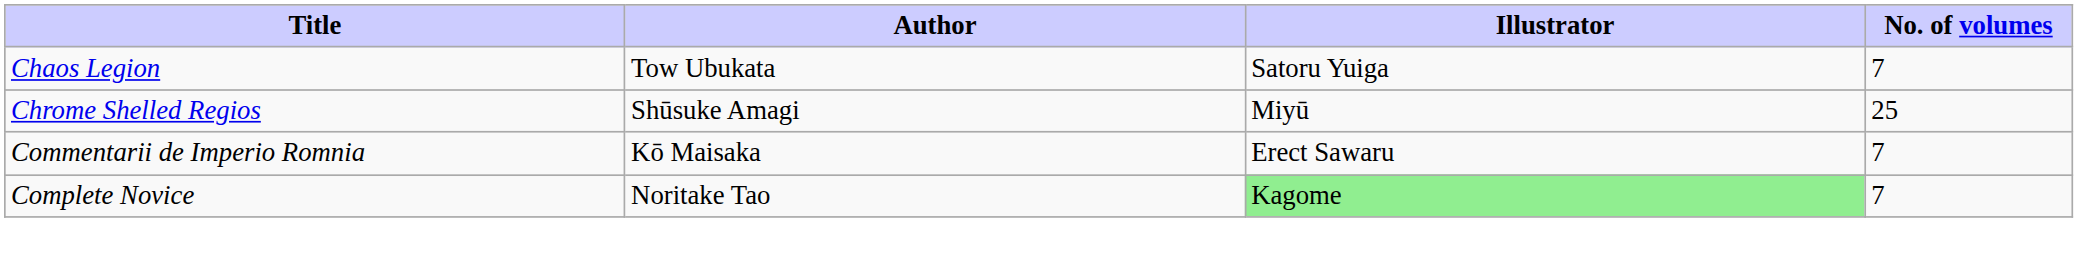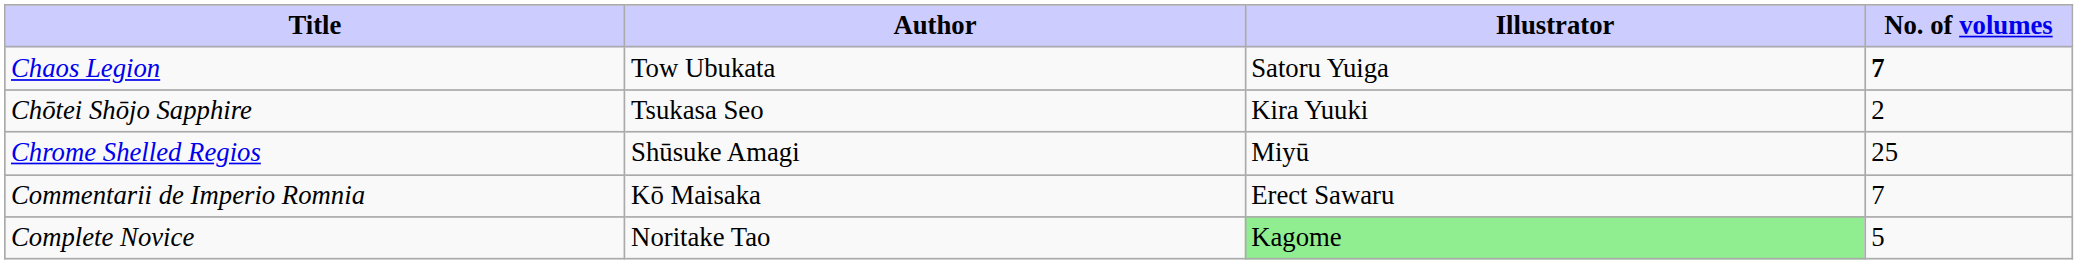 <table class="wikitable" style="width: 98%;">
 <tr>
 <th width=30% style="background:#ccf;">Title</th>
 <th width=30% style="background:#ccf;">Author</th>
 <th width=30% style="background:#ccf;">Illustrator</th>
 <th width=10% style="background:#ccf;">No. of <a href='#'>volumes</a></th>
 </tr>
 <tr>
 <td><em><a href='#'>Chaos Legion</a></em></td>
 <td>Tow Ubukata</td>
 <td>Satoru Yuiga</td>
-<td>7</td>
+<td><strong>7</strong></td>
+</tr>
+<tr>
+<td><em>Chōtei Shōjo Sapphire</em></td>
+<td>Tsukasa Seo</td>
+<td>Kira Yuuki</td>
+<td>2</td>
 </tr>
 <tr>
 <td><em><a href='#'>Chrome Shelled Regios</a></em></td>
 <td>Shūsuke Amagi</td>
 <td>Miyū</td>
 <td>25</td>
 </tr>
 <tr>
 <td><em>Commentarii de Imperio Romnia</em></td>
 <td>Kō Maisaka</td>
 <td>Erect Sawaru</td>
 <td>7</td>
 </tr>
 <tr>
 <td><em>Complete Novice</em></td>
 <td>Noritake Tao</td>
 <td style="background: lightgreen;">Kagome</td>
-<td>7</td>
+<td>5</td>
 </tr>
 </table>
